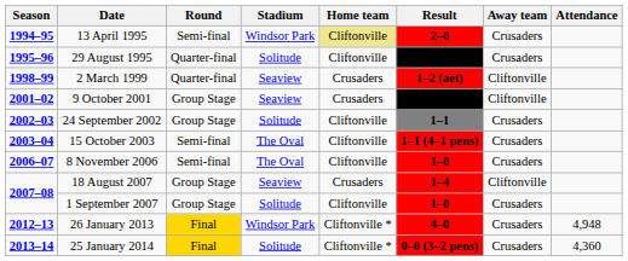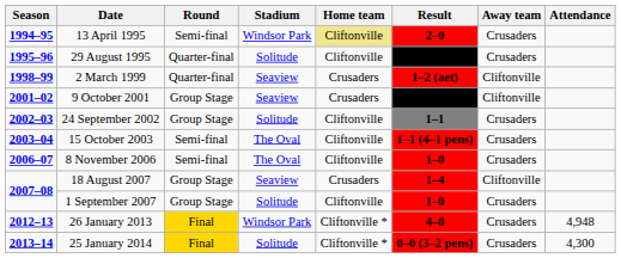 <table class="wikitable" style="text-align: center; width: 75%; font-size: 85%">
 <tr>
 <th>Season</th>
 <th>Date</th>
 <th>Round</th>
 <th>Stadium</th>
 <th>Home team</th>
 <th>Result</th>
 <th>Away team</th>
 <th>Attendance</th>
 </tr>
 <tr>
 <td><strong><a href='#'>1994–95</a></strong></td>
 <td>13 April 1995</td>
 <td>Semi-final</td>
 <td><a href='#'>Windsor Park</a></td>
 <td style="background: khaki;">Cliftonville</td>
 <td style="text-align: center;" bgcolor=red><span><strong>2–0</strong></span></td>
 <td>Crusaders</td>
 <td></td>
 </tr>
 <tr>
 <td><strong><a href='#'>1995–96</a></strong></td>
 <td>29 August 1995</td>
 <td>Quarter-final</td>
 <td><a href='#'>Solitude</a></td>
 <td>Cliftonville</td>
 <td style="text-align: center;" bgcolor=black><span><strong>0–0  (0–3 pens)</strong></span></td>
 <td>Crusaders</td>
 <td></td>
 </tr>
 <tr>
 <td><strong><a href='#'>1998–99</a></strong></td>
 <td>2 March 1999</td>
 <td>Quarter-final</td>
 <td><a href='#'>Seaview</a></td>
 <td>Crusaders</td>
 <td style="text-align: center;" bgcolor=red><span><strong>1–2 (aet)</strong></span></td>
 <td>Cliftonville</td>
 <td></td>
 </tr>
 <tr>
 <td><strong><a href='#'>2001–02</a></strong></td>
 <td>9 October 2001</td>
 <td>Group Stage</td>
 <td><a href='#'>Seaview</a></td>
 <td>Crusaders</td>
 <td style="text-align: center;" bgcolor=black><span><strong>2–0</strong></span></td>
 <td>Cliftonville</td>
 <td></td>
 </tr>
 <tr>
 <td><strong><a href='#'>2002–03</a></strong></td>
 <td>24 September 2002</td>
 <td>Group Stage</td>
 <td><a href='#'>Solitude</a></td>
 <td>Cliftonville</td>
 <td style="text-align: center;" bgcolor=808080><span><strong>1–1</strong></span></td>
 <td>Crusaders</td>
 <td></td>
 </tr>
 <tr>
 <td><strong><a href='#'>2003–04</a></strong></td>
 <td>15 October 2003</td>
 <td>Semi-final</td>
 <td><a href='#'>The Oval</a></td>
 <td>Cliftonville</td>
 <td style="text-align: center;" bgcolor=red><span><strong>1–1</strong> <strong>(4–1 pens)</strong></span></td>
 <td>Crusaders</td>
 <td></td>
 </tr>
 <tr>
 <td><strong><a href='#'>2006–07</a></strong></td>
 <td>8 November 2006</td>
 <td>Semi-final</td>
 <td><a href='#'>The Oval</a></td>
 <td>Cliftonville</td>
 <td style="text-align: center;" bgcolor=red><span><strong>1–0</strong></span></td>
 <td>Crusaders</td>
 <td></td>
 </tr>
 <tr>
 <td rowspan=2><strong><a href='#'>2007–08</a></strong></td>
 <td>18 August 2007</td>
 <td>Group Stage</td>
 <td><a href='#'>Seaview</a></td>
 <td>Crusaders</td>
 <td style="text-align: center;" bgcolor=red><span><strong>1–4</strong></span></td>
 <td>Cliftonville</td>
 <td></td>
 </tr>
 <tr>
 <td>1 September 2007</td>
 <td>Group Stage</td>
 <td><a href='#'>Solitude</a></td>
 <td>Cliftonville</td>
 <td style="text-align: center;" bgcolor=red><span><strong>1–0</strong></span></td>
 <td>Crusaders</td>
 <td></td>
 </tr>
 <tr>
 <td><strong><a href='#'>2012–13</a></strong></td>
 <td>26 January 2013</td>
 <td style="background:gold;">Final</td>
 <td><a href='#'>Windsor Park</a></td>
 <td>Cliftonville *</td>
 <td style="text-align: center;" bgcolor=red><span><strong>4–0</strong></span></td>
 <td>Crusaders</td>
 <td>4,948</td>
 </tr>
 <tr>
 <td><strong><a href='#'>2013–14</a></strong></td>
 <td>25 January 2014</td>
 <td style="background:gold;">Final</td>
 <td><a href='#'>Solitude</a></td>
 <td>Cliftonville *</td>
 <td style="text-align: center;" bgcolor=red><span><strong>0–0</strong> <strong>(3–2 pens)</strong></span></td>
 <td>Crusaders</td>
-<td>4,360</td>
+<td>4,300</td>
 </tr>
 </table>
